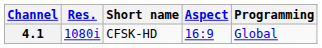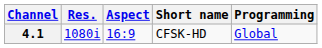 <table class="wikitable">
 <tr>
 <th><a href='#'>Channel</a></th>
 <th><a href='#'>Res.</a></th>
+<th><a href='#'>Aspect</a></th>
 <th>Short name</th>
-<th><a href='#'>Aspect</a></th>
 <th>Programming</th>
 </tr>
 <tr>
 <th scope = "row">4.1</th>
 <td><a href='#'>1080i</a></td>
+<td><a href='#'>16:9</a></td>
 <td>CFSK-HD</td>
-<td><a href='#'>16:9</a></td>
 <td><a href='#'>Global</a></td>
 </tr>
 </table>
